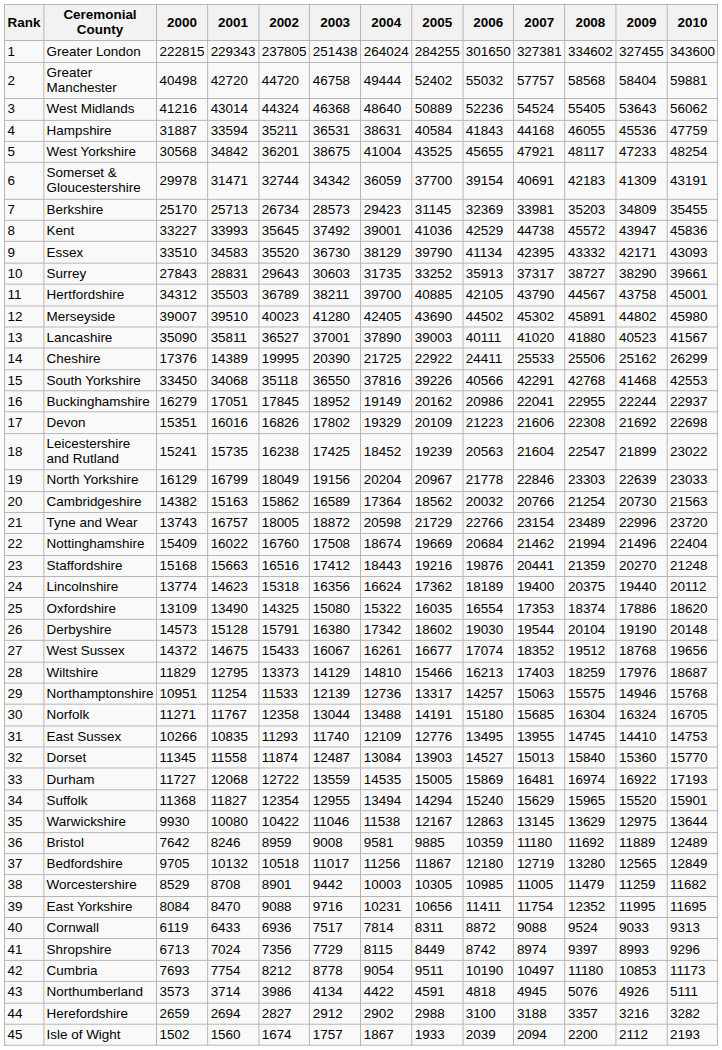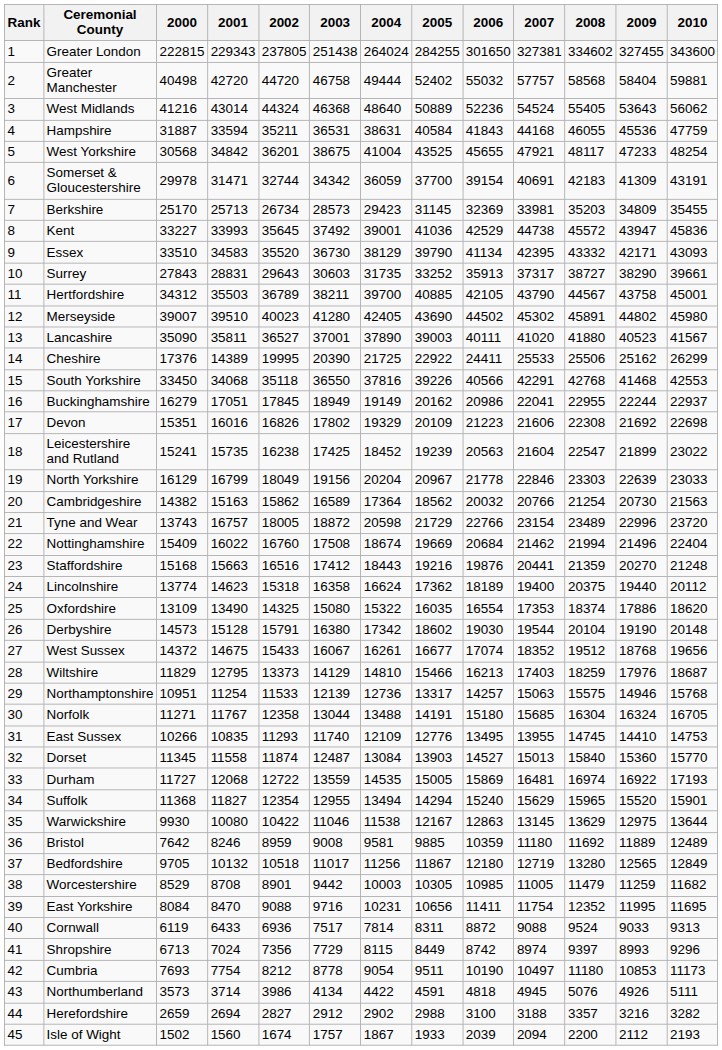 <table class="wikitable sortable">
 <tr>
 <th>Rank</th>
 <th>Ceremonial County</th>
 <th>2000</th>
 <th>2001</th>
 <th>2002</th>
 <th>2003</th>
 <th>2004</th>
 <th>2005</th>
 <th>2006</th>
 <th>2007</th>
 <th>2008</th>
 <th>2009</th>
 <th>2010</th>
 </tr>
 <tr>
 <td>1</td>
 <td>Greater London</td>
 <td>222815</td>
 <td>229343</td>
 <td>237805</td>
 <td>251438</td>
 <td>264024</td>
 <td>284255</td>
 <td>301650</td>
 <td>327381</td>
 <td>334602</td>
 <td>327455</td>
 <td>343600</td>
 </tr>
 <tr>
 <td>2</td>
 <td>Greater Manchester</td>
 <td>40498</td>
 <td>42720</td>
 <td>44720</td>
 <td>46758</td>
 <td>49444</td>
 <td>52402</td>
 <td>55032</td>
 <td>57757</td>
 <td>58568</td>
 <td>58404</td>
 <td>59881</td>
 </tr>
 <tr>
 <td>3</td>
 <td>West Midlands</td>
 <td>41216</td>
 <td>43014</td>
 <td>44324</td>
 <td>46368</td>
 <td>48640</td>
 <td>50889</td>
 <td>52236</td>
 <td>54524</td>
 <td>55405</td>
 <td>53643</td>
 <td>56062</td>
 </tr>
 <tr>
 <td>4</td>
 <td>Hampshire</td>
 <td>31887</td>
 <td>33594</td>
 <td>35211</td>
 <td>36531</td>
 <td>38631</td>
 <td>40584</td>
 <td>41843</td>
 <td>44168</td>
 <td>46055</td>
 <td>45536</td>
 <td>47759</td>
 </tr>
 <tr>
 <td>5</td>
 <td>West Yorkshire</td>
 <td>30568</td>
 <td>34842</td>
 <td>36201</td>
 <td>38675</td>
 <td>41004</td>
 <td>43525</td>
 <td>45655</td>
 <td>47921</td>
 <td>48117</td>
 <td>47233</td>
 <td>48254</td>
 </tr>
 <tr>
 <td>6</td>
 <td>Somerset & Gloucestershire</td>
 <td>29978</td>
 <td>31471</td>
 <td>32744</td>
 <td>34342</td>
 <td>36059</td>
 <td>37700</td>
 <td>39154</td>
 <td>40691</td>
 <td>42183</td>
 <td>41309</td>
 <td>43191</td>
 </tr>
 <tr>
 <td>7</td>
 <td>Berkshire</td>
 <td>25170</td>
 <td>25713</td>
 <td>26734</td>
 <td>28573</td>
 <td>29423</td>
 <td>31145</td>
 <td>32369</td>
 <td>33981</td>
 <td>35203</td>
 <td>34809</td>
 <td>35455</td>
 </tr>
 <tr>
 <td>8</td>
 <td>Kent</td>
 <td>33227</td>
 <td>33993</td>
 <td>35645</td>
 <td>37492</td>
 <td>39001</td>
 <td>41036</td>
 <td>42529</td>
 <td>44738</td>
 <td>45572</td>
 <td>43947</td>
 <td>45836</td>
 </tr>
 <tr>
 <td>9</td>
 <td>Essex</td>
 <td>33510</td>
 <td>34583</td>
 <td>35520</td>
 <td>36730</td>
 <td>38129</td>
 <td>39790</td>
 <td>41134</td>
 <td>42395</td>
 <td>43332</td>
 <td>42171</td>
 <td>43093</td>
 </tr>
 <tr>
 <td>10</td>
 <td>Surrey</td>
 <td>27843</td>
 <td>28831</td>
 <td>29643</td>
 <td>30603</td>
 <td>31735</td>
 <td>33252</td>
 <td>35913</td>
 <td>37317</td>
 <td>38727</td>
 <td>38290</td>
 <td>39661</td>
 </tr>
 <tr>
 <td>11</td>
 <td>Hertfordshire</td>
 <td>34312</td>
 <td>35503</td>
 <td>36789</td>
 <td>38211</td>
 <td>39700</td>
 <td>40885</td>
 <td>42105</td>
 <td>43790</td>
 <td>44567</td>
 <td>43758</td>
 <td>45001</td>
 </tr>
 <tr>
 <td>12</td>
 <td>Merseyside</td>
 <td>39007</td>
 <td>39510</td>
 <td>40023</td>
 <td>41280</td>
 <td>42405</td>
 <td>43690</td>
 <td>44502</td>
 <td>45302</td>
 <td>45891</td>
 <td>44802</td>
 <td>45980</td>
 </tr>
 <tr>
 <td>13</td>
 <td>Lancashire</td>
 <td>35090</td>
 <td>35811</td>
 <td>36527</td>
 <td>37001</td>
 <td>37890</td>
 <td>39003</td>
 <td>40111</td>
 <td>41020</td>
 <td>41880</td>
 <td>40523</td>
 <td>41567</td>
 </tr>
 <tr>
 <td>14</td>
 <td>Cheshire</td>
 <td>17376</td>
 <td>14389</td>
 <td>19995</td>
 <td>20390</td>
 <td>21725</td>
 <td>22922</td>
 <td>24411</td>
 <td>25533</td>
 <td>25506</td>
 <td>25162</td>
 <td>26299</td>
 </tr>
 <tr>
 <td>15</td>
 <td>South Yorkshire</td>
 <td>33450</td>
 <td>34068</td>
 <td>35118</td>
 <td>36550</td>
 <td>37816</td>
 <td>39226</td>
 <td>40566</td>
 <td>42291</td>
 <td>42768</td>
 <td>41468</td>
 <td>42553</td>
 </tr>
 <tr>
 <td>16</td>
 <td>Buckinghamshire</td>
 <td>16279</td>
 <td>17051</td>
 <td>17845</td>
-<td>18952</td>
+<td>18949</td>
 <td>19149</td>
 <td>20162</td>
 <td>20986</td>
 <td>22041</td>
 <td>22955</td>
 <td>22244</td>
 <td>22937</td>
 </tr>
 <tr>
 <td>17</td>
 <td>Devon</td>
 <td>15351</td>
 <td>16016</td>
 <td>16826</td>
 <td>17802</td>
 <td>19329</td>
 <td>20109</td>
 <td>21223</td>
 <td>21606</td>
 <td>22308</td>
 <td>21692</td>
 <td>22698</td>
 </tr>
 <tr>
 <td>18</td>
 <td>Leicestershire and Rutland</td>
 <td>15241</td>
 <td>15735</td>
 <td>16238</td>
 <td>17425</td>
 <td>18452</td>
 <td>19239</td>
 <td>20563</td>
 <td>21604</td>
 <td>22547</td>
 <td>21899</td>
 <td>23022</td>
 </tr>
 <tr>
 <td>19</td>
 <td>North Yorkshire</td>
 <td>16129</td>
 <td>16799</td>
 <td>18049</td>
 <td>19156</td>
 <td>20204</td>
 <td>20967</td>
 <td>21778</td>
 <td>22846</td>
 <td>23303</td>
 <td>22639</td>
 <td>23033</td>
 </tr>
 <tr>
 <td>20</td>
 <td>Cambridgeshire</td>
 <td>14382</td>
 <td>15163</td>
 <td>15862</td>
 <td>16589</td>
 <td>17364</td>
 <td>18562</td>
 <td>20032</td>
 <td>20766</td>
 <td>21254</td>
 <td>20730</td>
 <td>21563</td>
 </tr>
 <tr>
 <td>21</td>
 <td>Tyne and Wear</td>
 <td>13743</td>
 <td>16757</td>
 <td>18005</td>
 <td>18872</td>
 <td>20598</td>
 <td>21729</td>
 <td>22766</td>
 <td>23154</td>
 <td>23489</td>
 <td>22996</td>
 <td>23720</td>
 </tr>
 <tr>
 <td>22</td>
 <td>Nottinghamshire</td>
 <td>15409</td>
 <td>16022</td>
 <td>16760</td>
 <td>17508</td>
 <td>18674</td>
 <td>19669</td>
 <td>20684</td>
 <td>21462</td>
 <td>21994</td>
 <td>21496</td>
 <td>22404</td>
 </tr>
 <tr>
 <td>23</td>
 <td>Staffordshire</td>
 <td>15168</td>
 <td>15663</td>
 <td>16516</td>
 <td>17412</td>
 <td>18443</td>
 <td>19216</td>
 <td>19876</td>
 <td>20441</td>
 <td>21359</td>
 <td>20270</td>
 <td>21248</td>
 </tr>
 <tr>
 <td>24</td>
 <td>Lincolnshire</td>
 <td>13774</td>
 <td>14623</td>
 <td>15318</td>
-<td>16356</td>
+<td>16358</td>
 <td>16624</td>
 <td>17362</td>
 <td>18189</td>
 <td>19400</td>
 <td>20375</td>
 <td>19440</td>
 <td>20112</td>
 </tr>
 <tr>
 <td>25</td>
 <td>Oxfordshire</td>
 <td>13109</td>
 <td>13490</td>
 <td>14325</td>
 <td>15080</td>
 <td>15322</td>
 <td>16035</td>
 <td>16554</td>
 <td>17353</td>
 <td>18374</td>
 <td>17886</td>
 <td>18620</td>
 </tr>
 <tr>
 <td>26</td>
 <td>Derbyshire</td>
 <td>14573</td>
 <td>15128</td>
 <td>15791</td>
 <td>16380</td>
 <td>17342</td>
 <td>18602</td>
 <td>19030</td>
 <td>19544</td>
 <td>20104</td>
 <td>19190</td>
 <td>20148</td>
 </tr>
 <tr>
 <td>27</td>
 <td>West Sussex</td>
 <td>14372</td>
 <td>14675</td>
 <td>15433</td>
 <td>16067</td>
 <td>16261</td>
 <td>16677</td>
 <td>17074</td>
 <td>18352</td>
 <td>19512</td>
 <td>18768</td>
 <td>19656</td>
 </tr>
 <tr>
 <td>28</td>
 <td>Wiltshire</td>
 <td>11829</td>
 <td>12795</td>
 <td>13373</td>
 <td>14129</td>
 <td>14810</td>
 <td>15466</td>
 <td>16213</td>
 <td>17403</td>
 <td>18259</td>
 <td>17976</td>
 <td>18687</td>
 </tr>
 <tr>
 <td>29</td>
 <td>Northamptonshire</td>
 <td>10951</td>
 <td>11254</td>
 <td>11533</td>
 <td>12139</td>
 <td>12736</td>
 <td>13317</td>
 <td>14257</td>
 <td>15063</td>
 <td>15575</td>
 <td>14946</td>
 <td>15768</td>
 </tr>
 <tr>
 <td>30</td>
 <td>Norfolk</td>
 <td>11271</td>
 <td>11767</td>
 <td>12358</td>
 <td>13044</td>
 <td>13488</td>
 <td>14191</td>
 <td>15180</td>
 <td>15685</td>
 <td>16304</td>
 <td>16324</td>
 <td>16705</td>
 </tr>
 <tr>
 <td>31</td>
 <td>East Sussex</td>
 <td>10266</td>
 <td>10835</td>
 <td>11293</td>
 <td>11740</td>
 <td>12109</td>
 <td>12776</td>
 <td>13495</td>
 <td>13955</td>
 <td>14745</td>
 <td>14410</td>
 <td>14753</td>
 </tr>
 <tr>
 <td>32</td>
 <td>Dorset</td>
 <td>11345</td>
 <td>11558</td>
 <td>11874</td>
 <td>12487</td>
 <td>13084</td>
 <td>13903</td>
 <td>14527</td>
 <td>15013</td>
 <td>15840</td>
 <td>15360</td>
 <td>15770</td>
 </tr>
 <tr>
 <td>33</td>
 <td>Durham</td>
 <td>11727</td>
 <td>12068</td>
 <td>12722</td>
 <td>13559</td>
 <td>14535</td>
 <td>15005</td>
 <td>15869</td>
 <td>16481</td>
 <td>16974</td>
 <td>16922</td>
 <td>17193</td>
 </tr>
 <tr>
 <td>34</td>
 <td>Suffolk</td>
 <td>11368</td>
 <td>11827</td>
 <td>12354</td>
 <td>12955</td>
 <td>13494</td>
 <td>14294</td>
 <td>15240</td>
 <td>15629</td>
 <td>15965</td>
 <td>15520</td>
 <td>15901</td>
 </tr>
 <tr>
 <td>35</td>
 <td>Warwickshire</td>
 <td>9930</td>
 <td>10080</td>
 <td>10422</td>
 <td>11046</td>
 <td>11538</td>
 <td>12167</td>
 <td>12863</td>
 <td>13145</td>
 <td>13629</td>
 <td>12975</td>
 <td>13644</td>
 </tr>
 <tr>
 <td>36</td>
 <td>Bristol</td>
 <td>7642</td>
 <td>8246</td>
 <td>8959</td>
 <td>9008</td>
 <td>9581</td>
 <td>9885</td>
 <td>10359</td>
 <td>11180</td>
 <td>11692</td>
 <td>11889</td>
 <td>12489</td>
 </tr>
 <tr>
 <td>37</td>
 <td>Bedfordshire</td>
 <td>9705</td>
 <td>10132</td>
 <td>10518</td>
 <td>11017</td>
 <td>11256</td>
 <td>11867</td>
 <td>12180</td>
 <td>12719</td>
 <td>13280</td>
 <td>12565</td>
 <td>12849</td>
 </tr>
 <tr>
 <td>38</td>
 <td>Worcestershire</td>
 <td>8529</td>
 <td>8708</td>
 <td>8901</td>
 <td>9442</td>
 <td>10003</td>
 <td>10305</td>
 <td>10985</td>
 <td>11005</td>
 <td>11479</td>
 <td>11259</td>
 <td>11682</td>
 </tr>
 <tr>
 <td>39</td>
 <td>East Yorkshire</td>
 <td>8084</td>
 <td>8470</td>
 <td>9088</td>
 <td>9716</td>
 <td>10231</td>
 <td>10656</td>
 <td>11411</td>
 <td>11754</td>
 <td>12352</td>
 <td>11995</td>
 <td>11695</td>
 </tr>
 <tr>
 <td>40</td>
 <td>Cornwall</td>
 <td>6119</td>
 <td>6433</td>
 <td>6936</td>
 <td>7517</td>
 <td>7814</td>
 <td>8311</td>
 <td>8872</td>
 <td>9088</td>
 <td>9524</td>
 <td>9033</td>
 <td>9313</td>
 </tr>
 <tr>
 <td>41</td>
 <td>Shropshire</td>
 <td>6713</td>
 <td>7024</td>
 <td>7356</td>
 <td>7729</td>
 <td>8115</td>
 <td>8449</td>
 <td>8742</td>
 <td>8974</td>
 <td>9397</td>
 <td>8993</td>
 <td>9296</td>
 </tr>
 <tr>
 <td>42</td>
 <td>Cumbria</td>
 <td>7693</td>
 <td>7754</td>
 <td>8212</td>
 <td>8778</td>
 <td>9054</td>
 <td>9511</td>
 <td>10190</td>
 <td>10497</td>
 <td>11180</td>
 <td>10853</td>
 <td>11173</td>
 </tr>
 <tr>
 <td>43</td>
 <td>Northumberland</td>
 <td>3573</td>
 <td>3714</td>
 <td>3986</td>
 <td>4134</td>
 <td>4422</td>
 <td>4591</td>
 <td>4818</td>
 <td>4945</td>
 <td>5076</td>
 <td>4926</td>
 <td>5111</td>
 </tr>
 <tr>
 <td>44</td>
 <td>Herefordshire</td>
 <td>2659</td>
 <td>2694</td>
 <td>2827</td>
 <td>2912</td>
 <td>2902</td>
 <td>2988</td>
 <td>3100</td>
 <td>3188</td>
 <td>3357</td>
 <td>3216</td>
 <td>3282</td>
 </tr>
 <tr>
 <td>45</td>
 <td>Isle of Wight</td>
 <td>1502</td>
 <td>1560</td>
 <td>1674</td>
 <td>1757</td>
 <td>1867</td>
 <td>1933</td>
 <td>2039</td>
 <td>2094</td>
 <td>2200</td>
 <td>2112</td>
 <td>2193</td>
 </tr>
 </table>
